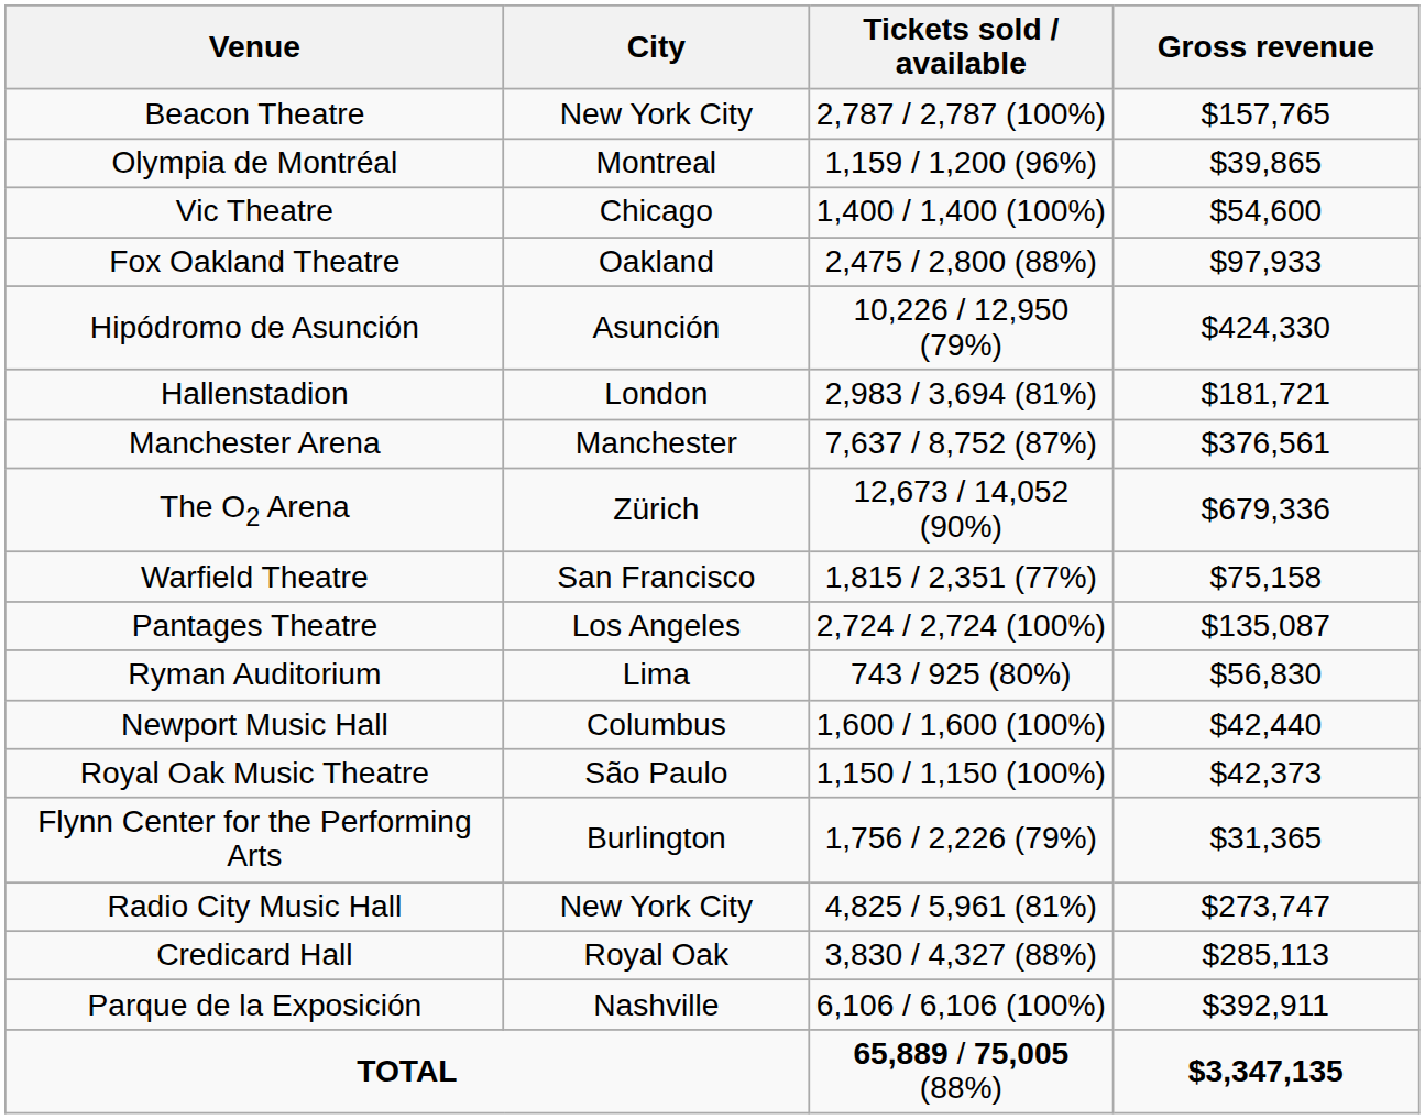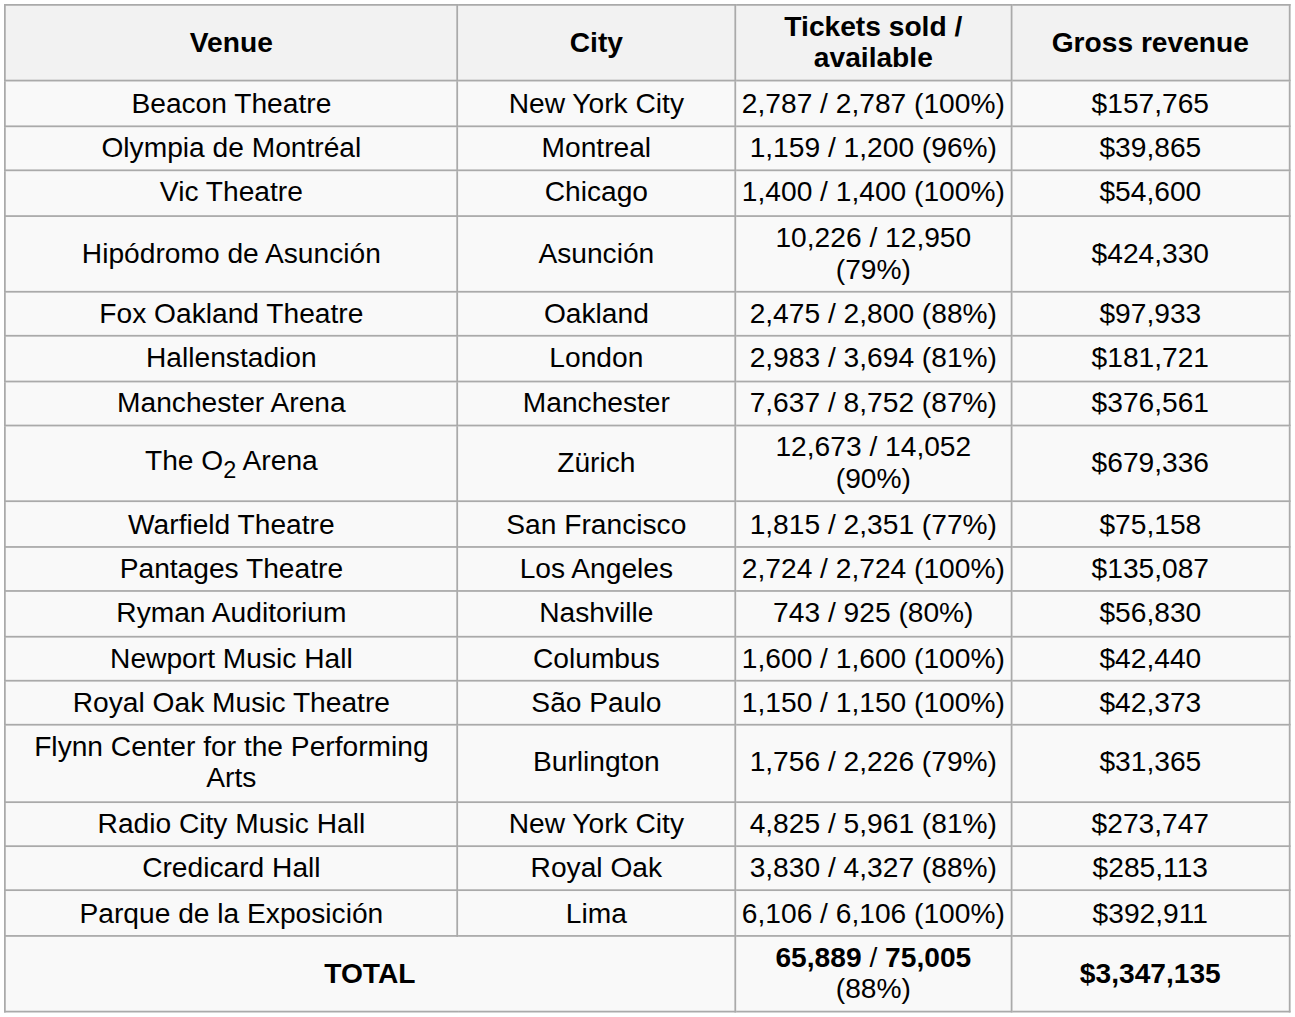 <table class="wikitable" style="text-align:center;">
 <tr>
 <th width="250">Venue</th>
 <th width="150">City</th>
 <th width="150">Tickets sold / available</th>
 <th width="150">Gross revenue</th>
 </tr>
 <tr>
 <td>Beacon Theatre</td>
 <td>New York City</td>
 <td>2,787 / 2,787 (100%)</td>
 <td>$157,765</td>
 </tr>
 <tr>
 <td>Olympia de Montréal</td>
 <td>Montreal</td>
 <td>1,159 / 1,200 (96%)</td>
 <td>$39,865</td>
 </tr>
 <tr>
 <td>Vic Theatre</td>
 <td>Chicago</td>
 <td>1,400 / 1,400 (100%)</td>
 <td>$54,600</td>
 </tr>
 <tr>
+<td>Hipódromo de Asunción</td>
+<td>Asunción</td>
+<td>10,226 / 12,950 (79%)</td>
+<td>$424,330</td>
+</tr>
+<tr>
 <td>Fox Oakland Theatre</td>
 <td>Oakland</td>
 <td>2,475 / 2,800 (88%)</td>
 <td>$97,933</td>
-</tr>
-<tr>
-<td>Hipódromo de Asunción</td>
-<td>Asunción</td>
-<td>10,226 / 12,950 (79%)</td>
-<td>$424,330</td>
 </tr>
 <tr>
 <td>Hallenstadion</td>
 <td>London</td>
 <td>2,983 / 3,694 (81%)</td>
 <td>$181,721</td>
 </tr>
 <tr>
 <td>Manchester Arena</td>
 <td>Manchester</td>
 <td>7,637 / 8,752 (87%)</td>
 <td>$376,561</td>
 </tr>
 <tr>
 <td>The O<sub>2</sub> Arena</td>
 <td>Zürich</td>
 <td>12,673 / 14,052 (90%)</td>
 <td>$679,336</td>
 </tr>
 <tr>
 <td>Warfield Theatre</td>
 <td>San Francisco</td>
 <td>1,815 / 2,351 (77%)</td>
 <td>$75,158</td>
 </tr>
 <tr>
 <td>Pantages Theatre</td>
 <td>Los Angeles</td>
 <td>2,724 / 2,724 (100%)</td>
 <td>$135,087</td>
 </tr>
 <tr>
 <td>Ryman Auditorium</td>
-<td>Lima</td>
+<td>Nashville</td>
 <td>743 / 925 (80%)</td>
 <td>$56,830</td>
 </tr>
 <tr>
 <td>Newport Music Hall</td>
 <td>Columbus</td>
 <td>1,600 / 1,600 (100%)</td>
 <td>$42,440</td>
 </tr>
 <tr>
 <td>Royal Oak Music Theatre</td>
 <td>São Paulo</td>
 <td>1,150 / 1,150 (100%)</td>
 <td>$42,373</td>
 </tr>
 <tr>
 <td>Flynn Center for the Performing Arts</td>
 <td>Burlington</td>
 <td>1,756 / 2,226 (79%)</td>
 <td>$31,365</td>
 </tr>
 <tr>
 <td>Radio City Music Hall</td>
 <td>New York City</td>
 <td>4,825 / 5,961 (81%)</td>
 <td>$273,747</td>
 </tr>
 <tr>
 <td>Credicard Hall</td>
 <td>Royal Oak</td>
 <td>3,830 / 4,327 (88%)</td>
 <td>$285,113</td>
 </tr>
 <tr>
 <td>Parque de la Exposición</td>
-<td>Nashville</td>
+<td>Lima</td>
 <td>6,106 / 6,106 (100%)</td>
 <td>$392,911</td>
 </tr>
 <tr>
 <td colspan="2"><strong>TOTAL</strong></td>
 <td><strong>65,889</strong> / <strong>75,005</strong> (88%)</td>
 <td><strong>$3,347,135</strong></td>
 </tr>
 </table>
